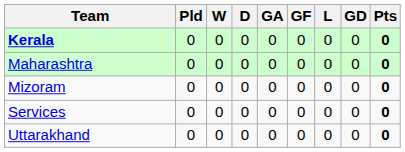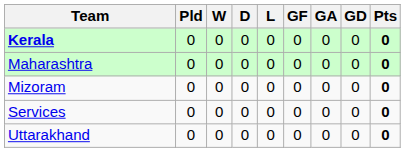 <table class="wikitable" style="text-align: center;">
 <tr>
 <th width="175">Team</th>
 <th width="20">Pld</th>
 <th width="20">W</th>
 <th width="20">D</th>
+<th width="20">L</th>
+<th width="20">GF</th>
 <th width="20">GA</th>
-<th width="20">GF</th>
-<th width="20">L</th>
 <th width="20">GD</th>
 <th width="20">Pts</th>
 </tr>
 <tr bgcolor=#ccffcc>
 <td align=left><strong><a href='#'>Kerala</a></strong></td>
 <td>0</td>
 <td>0</td>
 <td>0</td>
 <td>0</td>
 <td>0</td>
 <td>0</td>
 <td>0</td>
 <td><strong>0</strong></td>
 </tr>
 <tr bgcolor=#ccffcc>
 <td align=left><a href='#'>Maharashtra</a></td>
 <td>0</td>
 <td>0</td>
 <td>0</td>
 <td>0</td>
 <td>0</td>
 <td>0</td>
 <td>0</td>
 <td><strong>0</strong></td>
 </tr>
 <tr>
 <td align=left><a href='#'>Mizoram</a></td>
 <td>0</td>
 <td>0</td>
 <td>0</td>
 <td>0</td>
 <td>0</td>
 <td>0</td>
 <td>0</td>
 <td><strong>0</strong></td>
 </tr>
 <tr>
 <td align=left><a href='#'>Services</a></td>
 <td>0</td>
 <td>0</td>
 <td>0</td>
 <td>0</td>
 <td>0</td>
 <td>0</td>
 <td>0</td>
 <td><strong>0</strong></td>
 </tr>
 <tr>
 <td align=left><a href='#'>Uttarakhand</a></td>
 <td>0</td>
 <td>0</td>
 <td>0</td>
 <td>0</td>
 <td>0</td>
 <td>0</td>
 <td>0</td>
 <td><strong>0</strong></td>
 </tr>
 </table>
